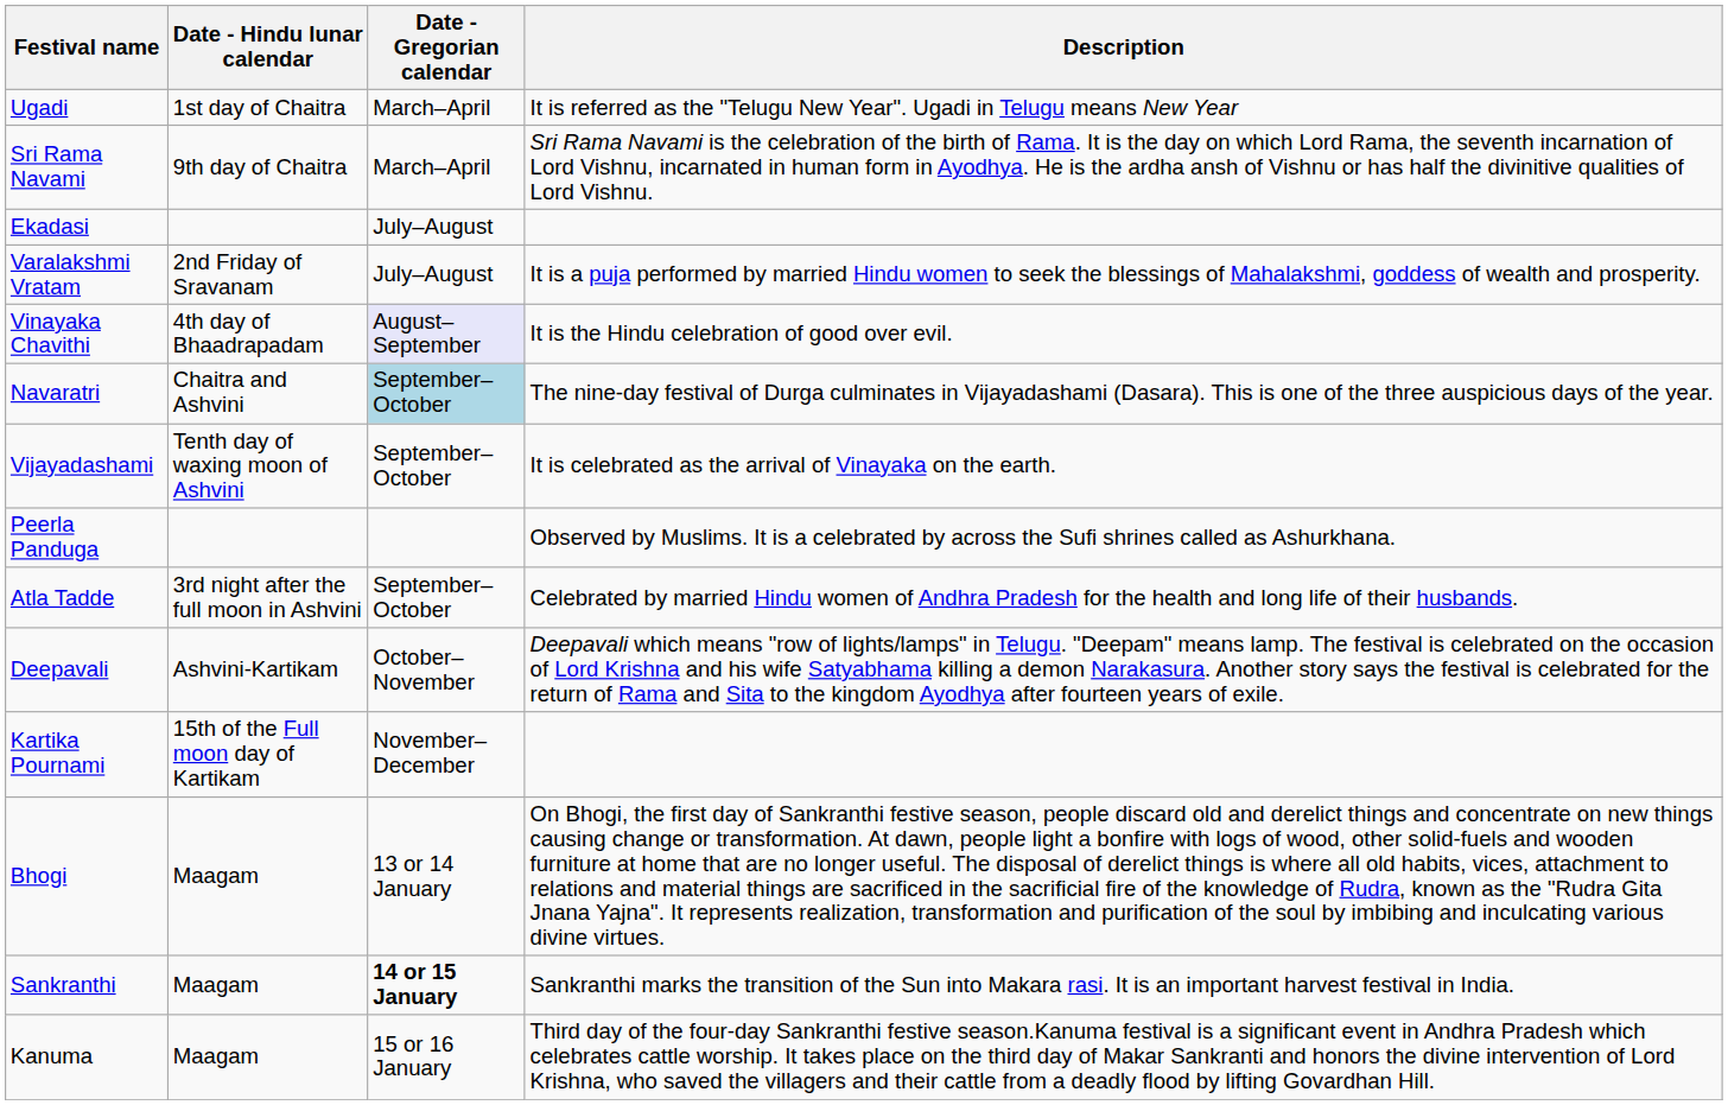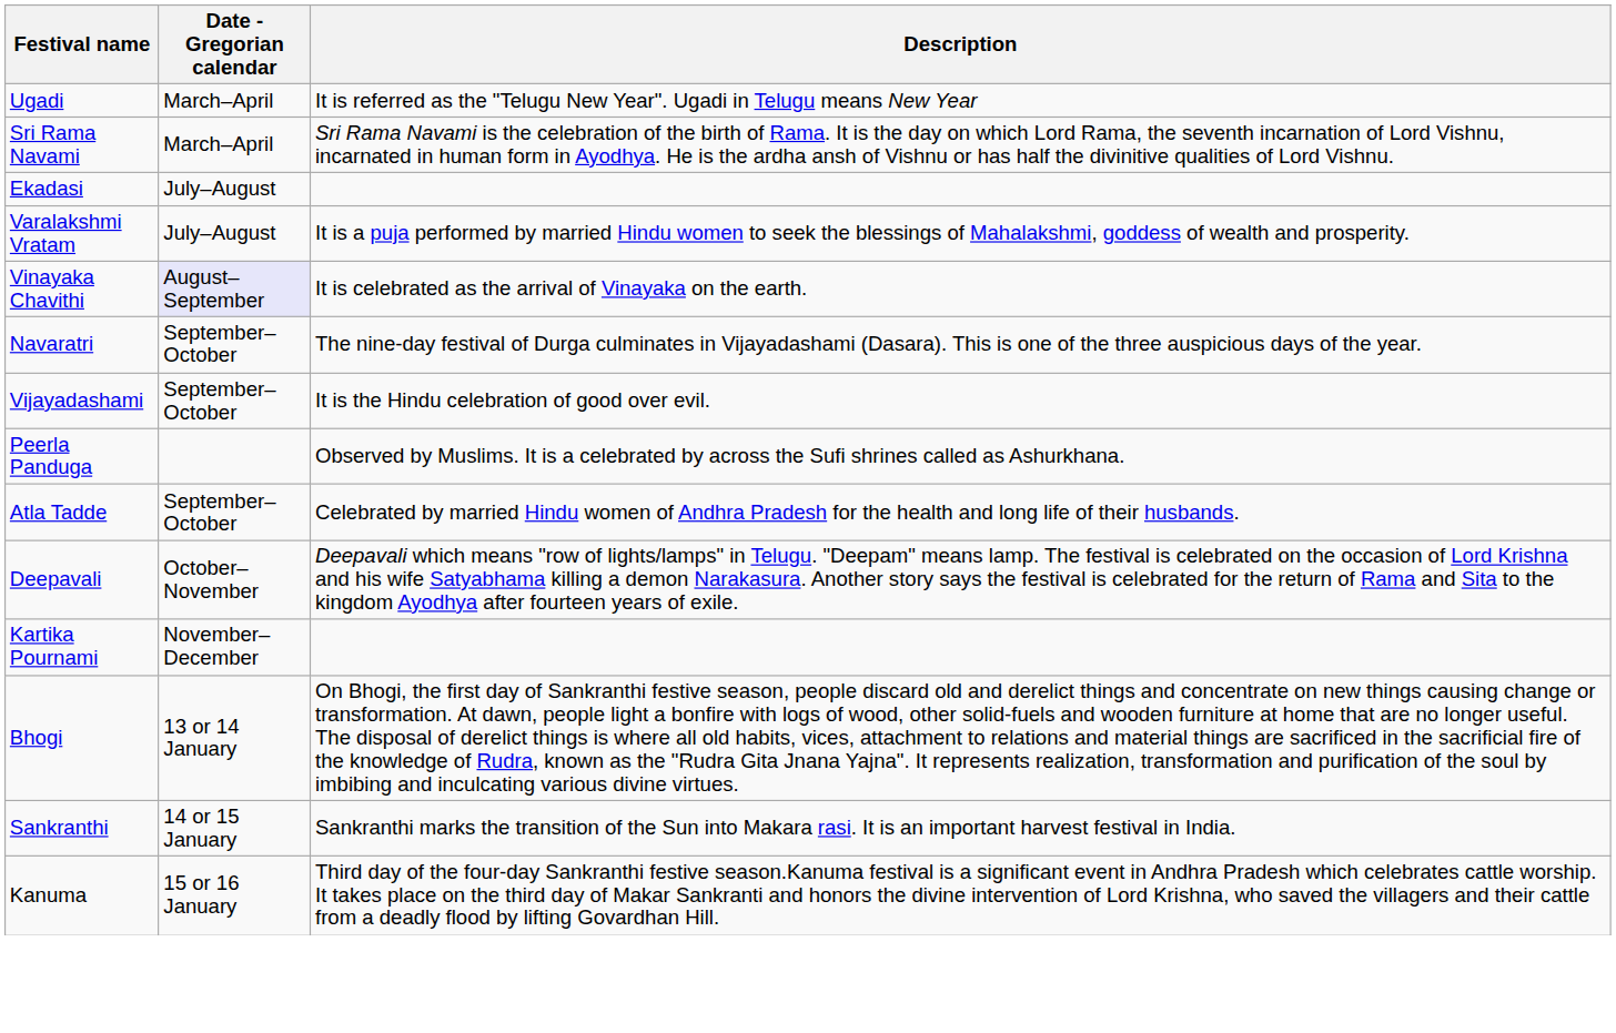 <table class="wikitable">
 <tr>
 <th>Festival name</th>
-<th>Date - Hindu lunar calendar</th>
 <th>Date - Gregorian calendar</th>
 <th>Description</th>
 </tr>
 <tr>
 <td><a href='#'>Ugadi</a></td>
-<td>1st day of Chaitra</td>
 <td>March–April</td>
 <td>It is referred as the "Telugu New Year". Ugadi in <a href='#'>Telugu</a> means <em>New Year</em></td>
 </tr>
 <tr>
 <td><a href='#'>Sri Rama Navami</a></td>
-<td>9th day of Chaitra</td>
 <td>March–April</td>
 <td><em>Sri Rama Navami</em> is the celebration of the birth of <a href='#'>Rama</a>. It is the day on which Lord Rama, the seventh incarnation of Lord Vishnu, incarnated in human form in <a href='#'>Ayodhya</a>. He is the ardha ansh of Vishnu or has half the divinitive qualities of Lord Vishnu.</td>
 </tr>
 <tr>
 <td><a href='#'>Ekadasi</a></td>
-<td></td>
 <td>July–August</td>
 <td></td>
 </tr>
 <tr>
 <td><a href='#'>Varalakshmi Vratam</a></td>
-<td>2nd Friday of Sravanam</td>
 <td>July–August</td>
 <td>It is a <a href='#'>puja</a> performed by married <a href='#'>Hindu women</a> to seek the blessings of <a href='#'>Mahalakshmi</a>, <a href='#'>goddess</a> of wealth and prosperity.</td>
 </tr>
 <tr>
 <td><a href='#'>Vinayaka Chavithi</a></td>
-<td>4th day of Bhaadrapadam</td>
 <td style="background: lavender;">August–September</td>
-<td>It is the Hindu celebration of good over evil.</td>
+<td>It is celebrated as the arrival of <a href='#'>Vinayaka</a> on the earth.</td>
 </tr>
 <tr>
 <td><a href='#'>Navaratri</a></td>
-<td>Chaitra and Ashvini</td>
-<td style="background: lightblue;">September–October</td>
+<td>September–October</td>
 <td>The nine-day festival of Durga culminates in Vijayadashami (Dasara). This is one of the three auspicious days of the year.</td>
 </tr>
 <tr>
 <td><a href='#'>Vijayadashami</a></td>
-<td>Tenth day of waxing moon of <a href='#'>Ashvini</a></td>
 <td>September–October</td>
-<td>It is celebrated as the arrival of <a href='#'>Vinayaka</a> on the earth.</td>
+<td>It is the Hindu celebration of good over evil.</td>
 </tr>
 <tr>
 <td><a href='#'>Peerla Panduga</a></td>
-<td></td>
 <td></td>
 <td>Observed by Muslims. It is a celebrated by across the Sufi shrines called as Ashurkhana.</td>
 </tr>
 <tr>
 <td><a href='#'>Atla Tadde</a></td>
-<td>3rd night after the full moon in Ashvini</td>
 <td>September–October</td>
 <td>Celebrated by married <a href='#'>Hindu</a> women of <a href='#'>Andhra Pradesh</a> for the health and long life of their <a href='#'>husbands</a>.</td>
 </tr>
 <tr>
 <td><a href='#'>Deepavali</a></td>
-<td>Ashvini-Kartikam</td>
 <td>October–November</td>
 <td><em>Deepavali</em> which means "row of lights/lamps" in <a href='#'>Telugu</a>. "Deepam" means lamp. The festival is celebrated on the occasion of <a href='#'>Lord Krishna</a> and his wife <a href='#'>Satyabhama</a> killing a demon <a href='#'>Narakasura</a>. Another story says the festival is celebrated for the return of <a href='#'>Rama</a> and <a href='#'>Sita</a> to the kingdom <a href='#'>Ayodhya</a> after fourteen years of exile.</td>
 </tr>
 <tr>
 <td><a href='#'>Kartika Pournami</a></td>
-<td>15th of the <a href='#'>Full moon</a> day of Kartikam</td>
 <td>November–December</td>
 <td></td>
 </tr>
 <tr>
 <td><a href='#'>Bhogi</a></td>
-<td>Maagam</td>
 <td>13 or 14 January</td>
 <td>On Bhogi, the first day of Sankranthi festive season, people discard old and derelict things and concentrate on new things causing change or transformation. At dawn, people light a bonfire with logs of wood, other solid-fuels and wooden furniture at home that are no longer useful. The disposal of derelict things is where all old habits, vices, attachment to relations and material things are sacrificed in the sacrificial fire of the knowledge of <a href='#'>Rudra</a>, known as the "Rudra Gita Jnana Yajna". It represents realization, transformation and purification of the soul by imbibing and inculcating various divine virtues.</td>
 </tr>
 <tr>
 <td><a href='#'>Sankranthi</a></td>
-<td>Maagam</td>
-<td><strong>14 or 15 January</strong></td>
+<td>14 or 15 January</td>
 <td>Sankranthi marks the transition of the Sun into Makara <a href='#'>rasi</a>. It is an important harvest festival in India.</td>
 </tr>
 <tr>
 <td>Kanuma</td>
-<td>Maagam</td>
 <td>15 or 16 January</td>
 <td>Third day of the four-day Sankranthi festive season.Kanuma festival is a significant event in Andhra Pradesh which celebrates cattle worship. It takes place on the third day of Makar Sankranti and honors the divine intervention of Lord Krishna, who saved the villagers and their cattle from a deadly flood by lifting Govardhan Hill.</td>
 </tr>
 </table>
